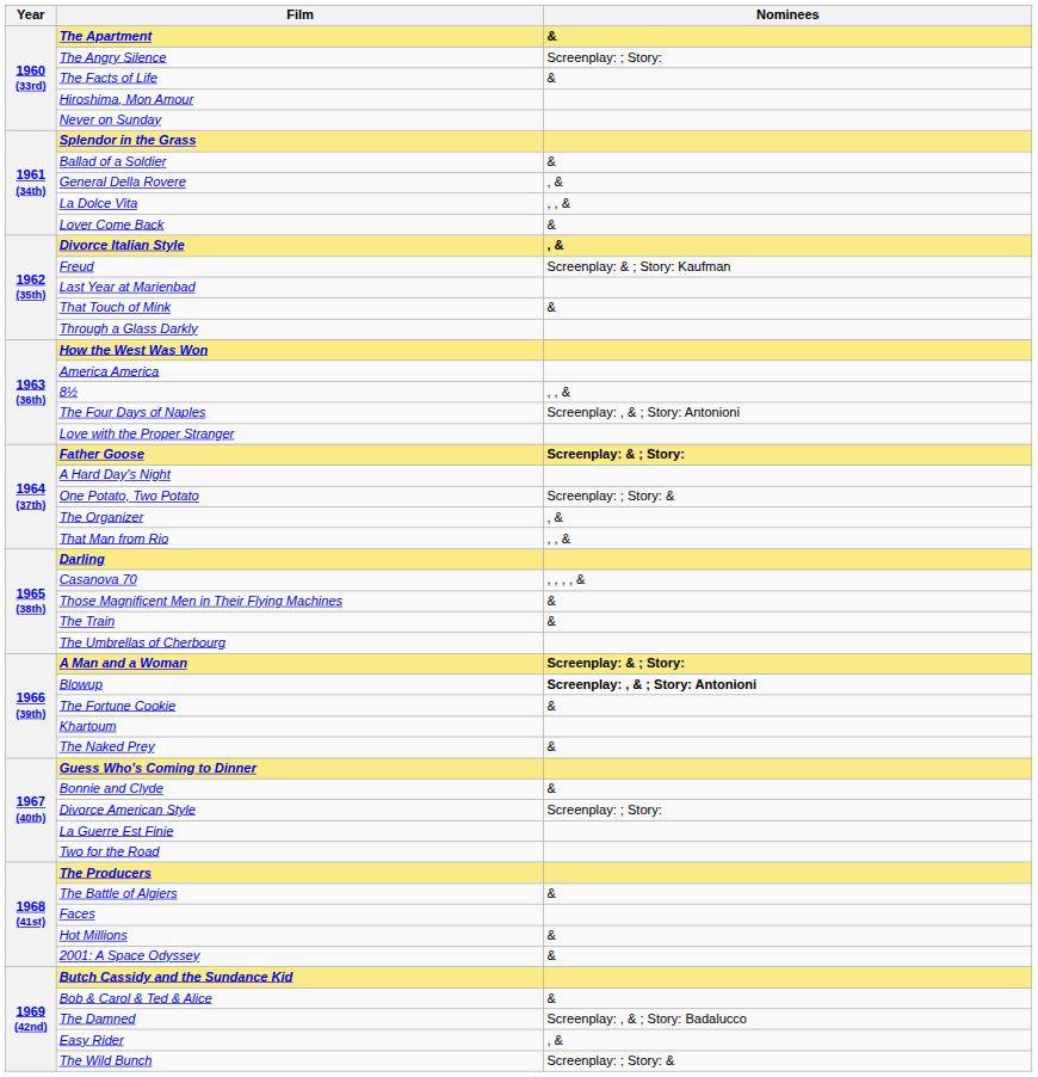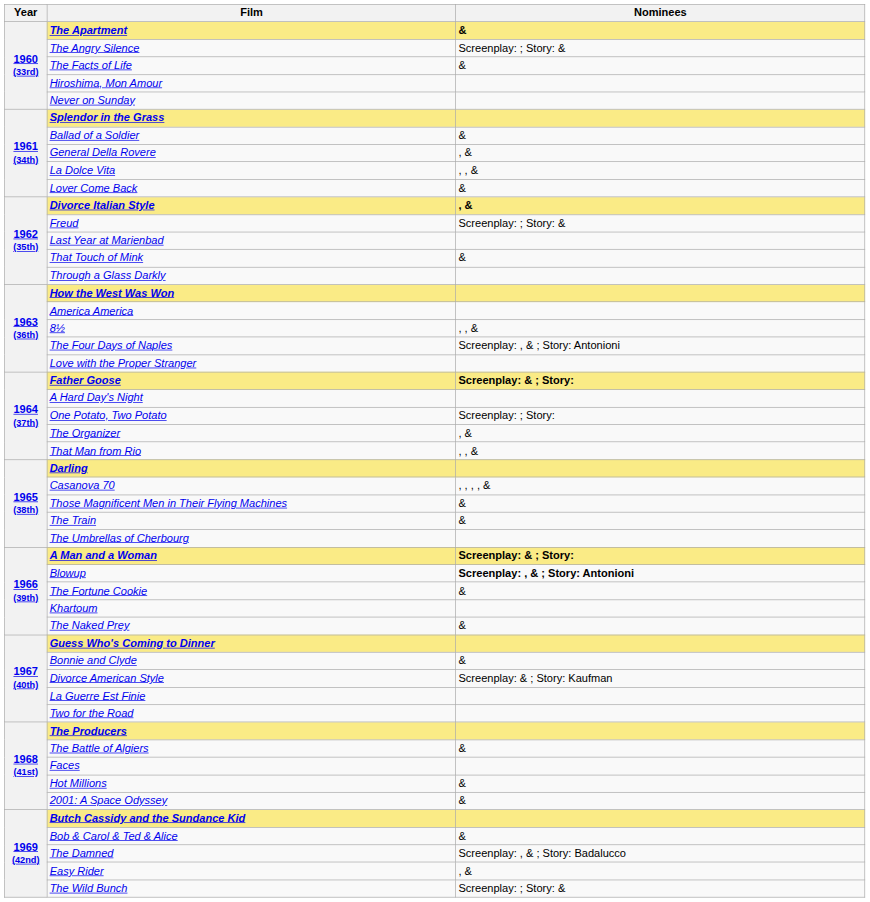 <table class="wikitable">
 <tr>
 <th scope="col" style="width:2%;">Year</th>
 <th scope="col" style="width:30%;">Film</th>
 <th scope="col" style="width:30%;">Nominees</th>
 </tr>
 <tr>
 <th scope="row" rowspan=5 style="text-align:center;"><a href='#'>1960</a><br><small><a href='#'>(33rd)</a></small> <br></th>
 <td style="background:#FAEB86"><strong><em><a href='#'>The Apartment</a></em></strong></td>
 <td style="background:#FAEB86"><strong> & </strong></td>
 </tr>
 <tr>
 <td><em><a href='#'>The Angry Silence</a></em></td>
-<td>Screenplay: ; Story: </td>
+<td>Screenplay: ; Story:  & </td>
 </tr>
 <tr>
 <td><em><a href='#'>The Facts of Life</a></em></td>
 <td> & </td>
 </tr>
 <tr>
 <td><em><a href='#'>Hiroshima, Mon Amour</a></em></td>
 <td></td>
 </tr>
 <tr>
 <td><em><a href='#'>Never on Sunday</a></em></td>
 <td></td>
 </tr>
 <tr>
 <th scope="row" rowspan=5 style="text-align:center;"><a href='#'>1961</a><br><small><a href='#'>(34th)</a></small> <br></th>
 <td style="background:#FAEB86"><strong><em><a href='#'>Splendor in the Grass</a></em></strong></td>
 <td style="background:#FAEB86"><strong></strong></td>
 </tr>
 <tr>
 <td><em><a href='#'>Ballad of a Soldier</a></em></td>
 <td> & </td>
 </tr>
 <tr>
 <td><em><a href='#'>General Della Rovere</a></em></td>
 <td>,  & </td>
 </tr>
 <tr>
 <td><em><a href='#'>La Dolce Vita</a></em></td>
 <td>, ,  & </td>
 </tr>
 <tr>
 <td><em><a href='#'>Lover Come Back</a></em></td>
 <td> & </td>
 </tr>
 <tr>
 <th scope="row" rowspan=5 style="text-align:center;"><a href='#'>1962</a><br><small><a href='#'>(35th)</a></small> <br></th>
 <td style="background:#FAEB86"><strong><em><a href='#'>Divorce Italian Style</a></em></strong></td>
 <td style="background:#FAEB86"><strong>,  & </strong></td>
 </tr>
 <tr>
 <td><em><a href='#'>Freud</a></em></td>
-<td>Screenplay:  & ; Story: Kaufman</td>
+<td>Screenplay: ; Story:  & </td>
 </tr>
 <tr>
 <td><em><a href='#'>Last Year at Marienbad</a></em></td>
 <td></td>
 </tr>
 <tr>
 <td><em><a href='#'>That Touch of Mink</a></em></td>
 <td> & </td>
 </tr>
 <tr>
 <td><em><a href='#'>Through a Glass Darkly</a></em></td>
 <td></td>
 </tr>
 <tr>
 <th scope="row" rowspan=5 style="text-align:center;"><a href='#'>1963</a><br><small><a href='#'>(36th)</a></small> <br></th>
 <td style="background:#FAEB86"><strong><em><a href='#'>How the West Was Won</a></em></strong></td>
 <td style="background:#FAEB86"><strong></strong></td>
 </tr>
 <tr>
 <td><em><a href='#'>America America</a></em></td>
 <td></td>
 </tr>
 <tr>
 <td><em><a href='#'>8½</a></em></td>
 <td>, ,  & </td>
 </tr>
 <tr>
 <td><em><a href='#'>The Four Days of Naples</a></em></td>
 <td>Screenplay: ,  & ; Story: Antonioni</td>
 </tr>
 <tr>
 <td><em><a href='#'>Love with the Proper Stranger</a></em></td>
 <td></td>
 </tr>
 <tr>
 <th scope="row" rowspan=5 style="text-align:center;"><a href='#'>1964</a><br><small><a href='#'>(37th)</a></small> <br></th>
 <td style="background:#FAEB86"><strong><em><a href='#'>Father Goose</a></em></strong></td>
 <td style="background:#FAEB86"><strong>Screenplay:  & ; Story:  </strong></td>
 </tr>
 <tr>
 <td><em><a href='#'>A Hard Day's Night</a></em></td>
 <td></td>
 </tr>
 <tr>
 <td><em><a href='#'>One Potato, Two Potato</a></em></td>
-<td>Screenplay: ; Story:  & </td>
+<td>Screenplay: ; Story: </td>
 </tr>
 <tr>
 <td><em><a href='#'>The Organizer</a></em></td>
 <td>,  & </td>
 </tr>
 <tr>
 <td><em><a href='#'>That Man from Rio</a></em></td>
 <td>, ,  & </td>
 </tr>
 <tr>
 <th scope="row" rowspan=5 style="text-align:center;"><a href='#'>1965</a><br><small><a href='#'>(38th)</a></small> <br></th>
 <td style="background:#FAEB86"><strong><em><a href='#'>Darling</a></em></strong></td>
 <td style="background:#FAEB86"><strong></strong></td>
 </tr>
 <tr>
 <td><em><a href='#'>Casanova 70</a></em></td>
 <td>, , , ,  & </td>
 </tr>
 <tr>
 <td><em><a href='#'>Those Magnificent Men in Their Flying Machines</a></em></td>
 <td> & </td>
 </tr>
 <tr>
 <td><em><a href='#'>The Train</a></em></td>
 <td> & </td>
 </tr>
 <tr>
 <td><em><a href='#'>The Umbrellas of Cherbourg</a></em></td>
 <td></td>
 </tr>
 <tr>
 <th scope="row" rowspan=5 style="text-align:center;"><a href='#'>1966</a><br><small><a href='#'>(39th)</a></small> <br></th>
 <td style="background:#FAEB86"><strong><em><a href='#'>A Man and a Woman</a></em></strong></td>
 <td style="background:#FAEB86"><strong>Screenplay:  & ; Story:  </strong></td>
 </tr>
 <tr>
 <td><em><a href='#'>Blowup</a></em></td>
 <td><strong>Screenplay: ,  & ; Story: Antonioni</strong></td>
 </tr>
 <tr>
 <td><em><a href='#'>The Fortune Cookie</a></em></td>
 <td> & </td>
 </tr>
 <tr>
 <td><em><a href='#'>Khartoum</a></em></td>
 <td></td>
 </tr>
 <tr>
 <td><em><a href='#'>The Naked Prey</a></em></td>
 <td> & </td>
 </tr>
 <tr>
 <th scope="row" rowspan=5 style="text-align:center;"><a href='#'>1967</a><br><small><a href='#'>(40th)</a></small> <br></th>
 <td style="background:#FAEB86"><strong><em><a href='#'>Guess Who's Coming to Dinner</a></em></strong></td>
 <td style="background:#FAEB86"><strong></strong></td>
 </tr>
 <tr>
 <td><em><a href='#'>Bonnie and Clyde</a></em></td>
 <td> & </td>
 </tr>
 <tr>
 <td><em><a href='#'>Divorce American Style</a></em></td>
-<td>Screenplay: ; Story: </td>
+<td>Screenplay:  & ; Story: Kaufman</td>
 </tr>
 <tr>
 <td><em><a href='#'>La Guerre Est Finie</a></em></td>
 <td></td>
 </tr>
 <tr>
 <td><em><a href='#'>Two for the Road</a></em></td>
 <td></td>
 </tr>
 <tr>
 <th scope="row" rowspan=5 style="text-align:center;"><a href='#'>1968</a><br><small><a href='#'>(41st)</a></small> <br></th>
 <td style="background:#FAEB86"><strong><em><a href='#'>The Producers</a></em></strong></td>
 <td style="background:#FAEB86"><strong></strong></td>
 </tr>
 <tr>
 <td><em><a href='#'>The Battle of Algiers</a></em></td>
 <td> & </td>
 </tr>
 <tr>
 <td><em><a href='#'>Faces</a></em></td>
 <td></td>
 </tr>
 <tr>
 <td><em><a href='#'>Hot Millions</a></em></td>
 <td> & </td>
 </tr>
 <tr>
 <td><em><a href='#'>2001: A Space Odyssey</a></em></td>
 <td> & </td>
 </tr>
 <tr>
 <th scope="row" rowspan=5 style="text-align:center; "><a href='#'>1969</a><br><small><a href='#'>(42nd)</a></small> <br></th>
 <td style="background:#FAEB86"><strong><em><a href='#'>Butch Cassidy and the Sundance Kid</a></em></strong></td>
 <td style="background:#FAEB86"><strong></strong></td>
 </tr>
 <tr>
 <td><em><a href='#'>Bob & Carol & Ted & Alice</a></em></td>
 <td> & </td>
 </tr>
 <tr>
 <td><em><a href='#'>The Damned</a></em></td>
 <td>Screenplay: ,  & ; Story: Badalucco</td>
 </tr>
 <tr>
 <td><em><a href='#'>Easy Rider</a></em></td>
 <td>,  & </td>
 </tr>
 <tr>
 <td><em><a href='#'>The Wild Bunch</a></em></td>
 <td>Screenplay: ; Story:  & </td>
 </tr>
 </table>
